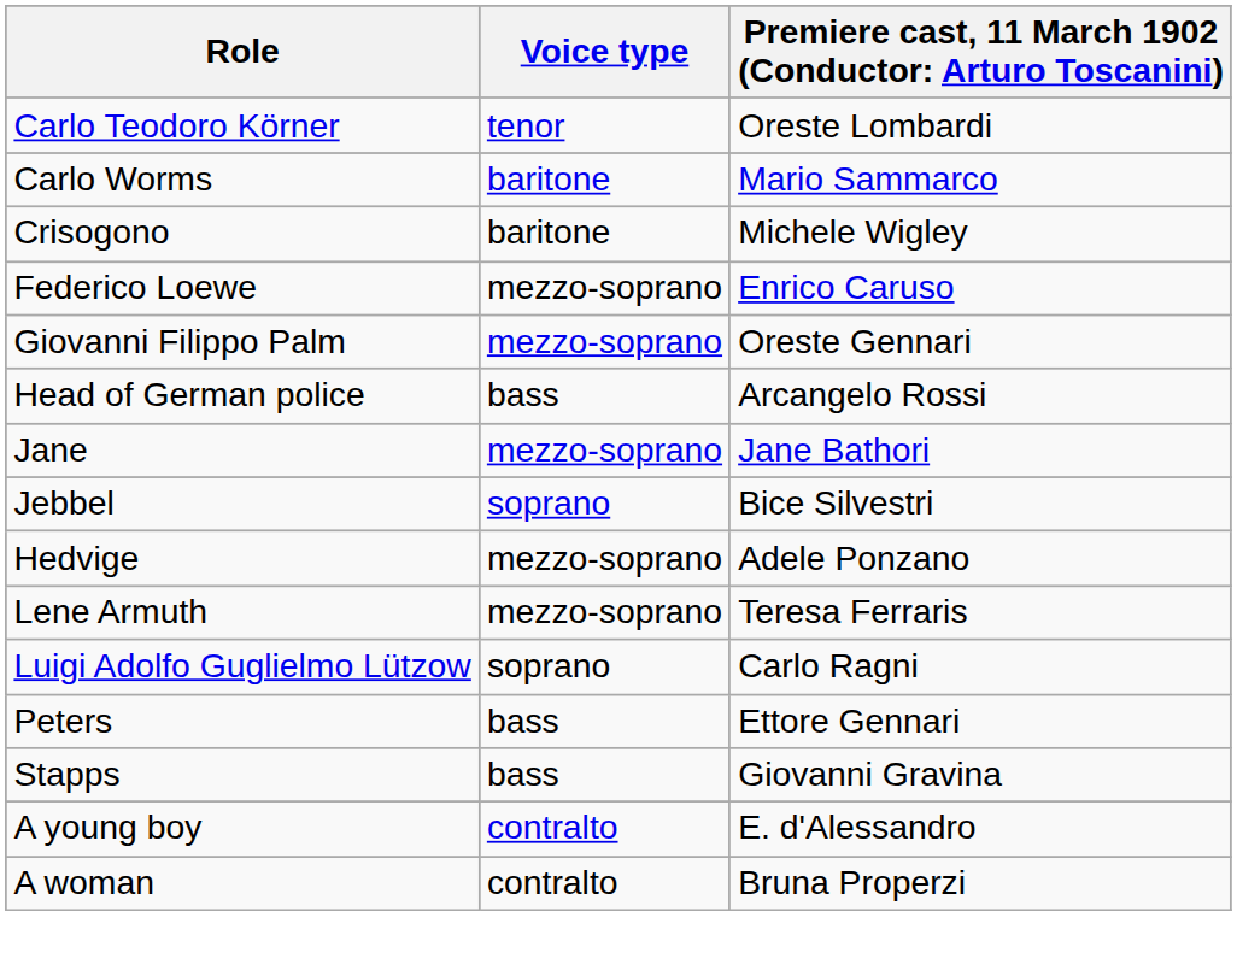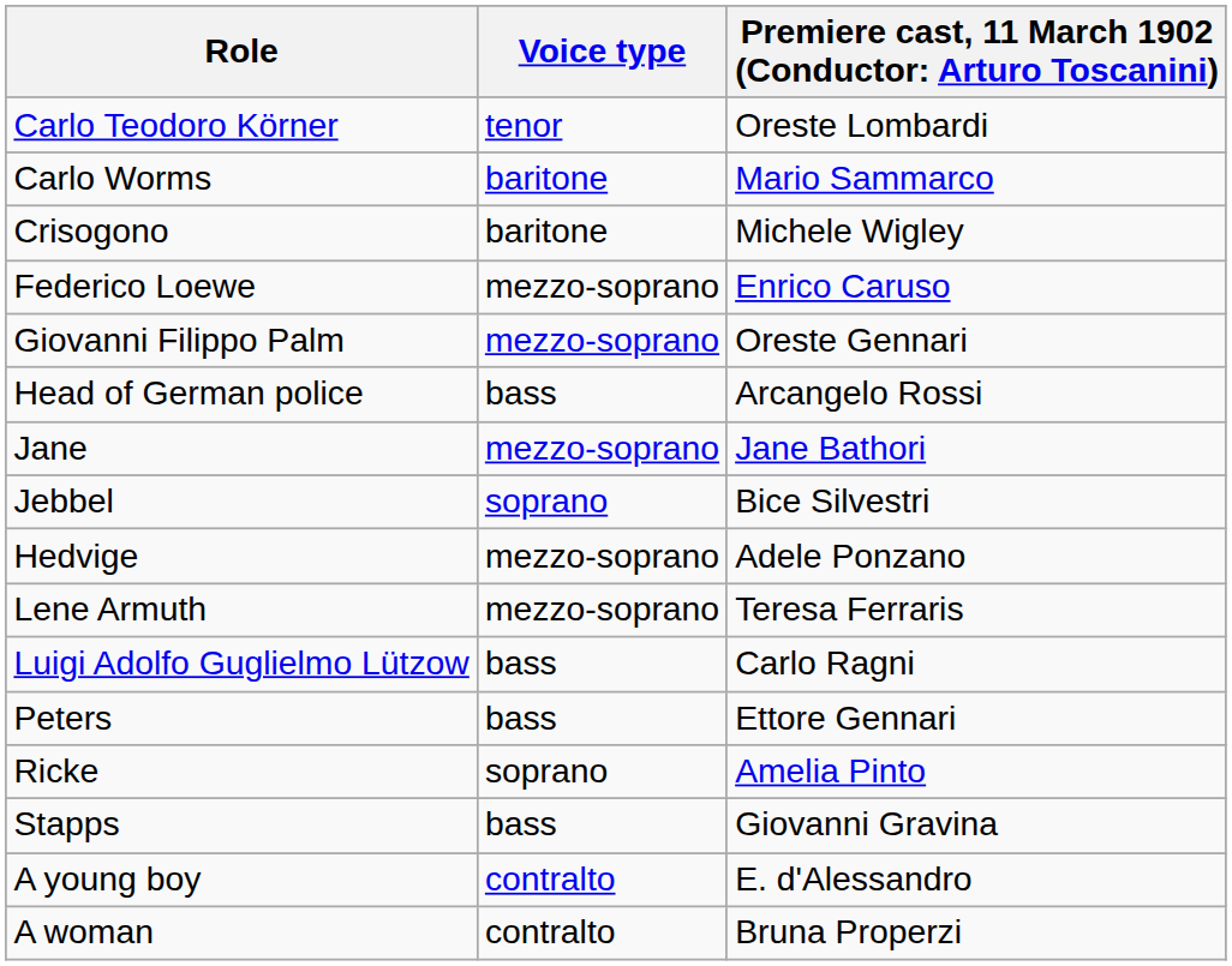 <table class="wikitable">
 <tr>
 <th>Role</th>
 <th><a href='#'>Voice type</a></th>
 <th>Premiere cast, 11 March 1902<br>(Conductor: <a href='#'>Arturo Toscanini</a>)</th>
 </tr>
 <tr>
 <td><a href='#'>Carlo Teodoro Körner</a></td>
 <td><a href='#'>tenor</a></td>
 <td>Oreste Lombardi</td>
 </tr>
 <tr>
 <td>Carlo Worms</td>
 <td><a href='#'>baritone</a></td>
 <td><a href='#'>Mario Sammarco</a></td>
 </tr>
 <tr>
 <td>Crisogono</td>
 <td>baritone</td>
 <td>Michele Wigley</td>
 </tr>
 <tr>
 <td>Federico Loewe</td>
 <td>mezzo-soprano</td>
 <td><a href='#'>Enrico Caruso</a></td>
 </tr>
 <tr>
 <td>Giovanni Filippo Palm</td>
 <td><a href='#'>mezzo-soprano</a></td>
 <td>Oreste Gennari</td>
 </tr>
 <tr>
 <td>Head of German police</td>
 <td>bass</td>
 <td>Arcangelo Rossi</td>
 </tr>
 <tr>
 <td>Jane</td>
 <td><a href='#'>mezzo-soprano</a></td>
 <td><a href='#'>Jane Bathori</a></td>
 </tr>
 <tr>
 <td>Jebbel</td>
 <td><a href='#'>soprano</a></td>
 <td>Bice Silvestri</td>
 </tr>
 <tr>
 <td>Hedvige</td>
 <td>mezzo-soprano</td>
 <td>Adele Ponzano</td>
 </tr>
 <tr>
 <td>Lene Armuth</td>
 <td>mezzo-soprano</td>
 <td>Teresa Ferraris</td>
 </tr>
 <tr>
 <td><a href='#'>Luigi Adolfo Guglielmo Lützow</a></td>
-<td>soprano</td>
+<td>bass</td>
 <td>Carlo Ragni</td>
 </tr>
 <tr>
 <td>Peters</td>
 <td>bass</td>
 <td>Ettore Gennari</td>
+</tr>
+<tr>
+<td>Ricke</td>
+<td>soprano</td>
+<td><a href='#'>Amelia Pinto</a></td>
 </tr>
 <tr>
 <td>Stapps</td>
 <td>bass</td>
 <td>Giovanni Gravina</td>
 </tr>
 <tr>
 <td>A young boy</td>
 <td><a href='#'>contralto</a></td>
 <td>E. d'Alessandro</td>
 </tr>
 <tr>
 <td>A woman</td>
 <td>contralto</td>
 <td>Bruna Properzi</td>
 </tr>
 </table>
